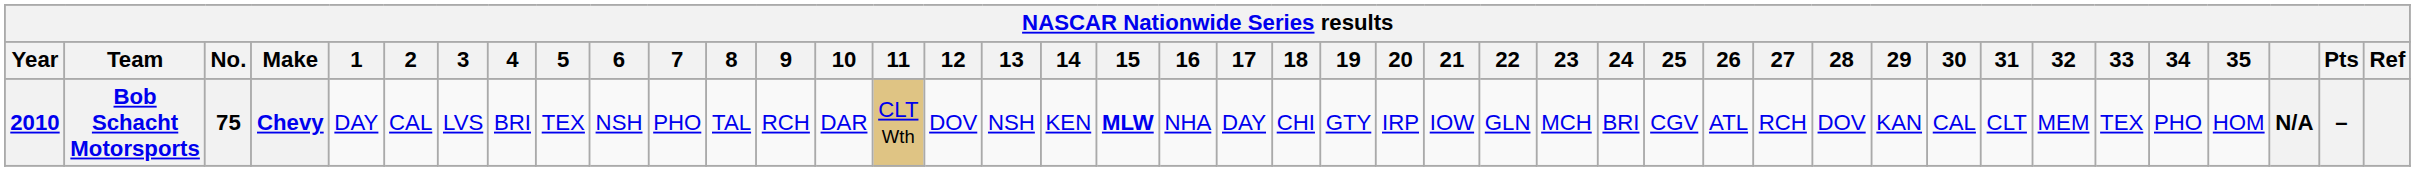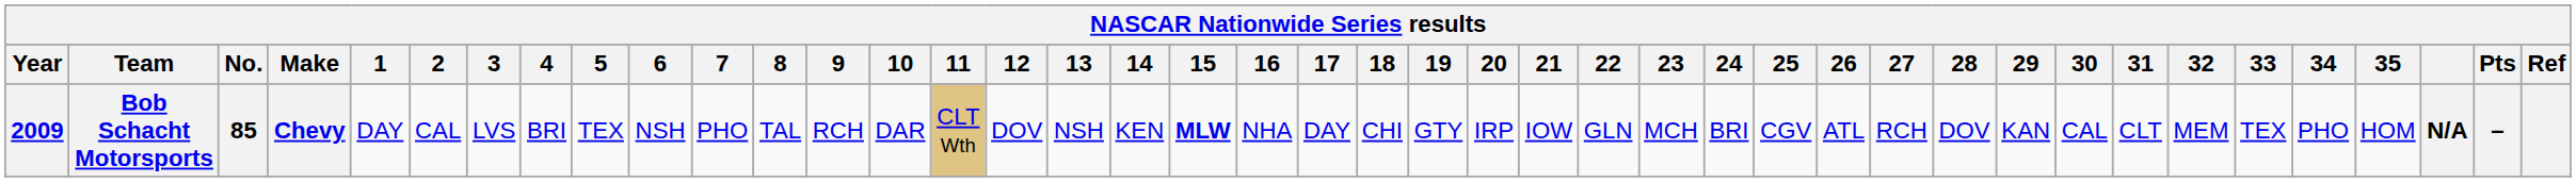 <table class="wikitable" style="text-align:center; font-size:75%">
 <tr>
 <th colspan=42><a href='#'>NASCAR Nationwide Series</a> results</th>
 </tr>
 <tr>
 <th>Year</th>
 <th>Team</th>
 <th>No.</th>
 <th>Make</th>
 <th>1</th>
 <th>2</th>
 <th>3</th>
 <th>4</th>
 <th>5</th>
 <th>6</th>
 <th>7</th>
 <th>8</th>
 <th>9</th>
 <th>10</th>
 <th>11</th>
 <th>12</th>
 <th>13</th>
 <th>14</th>
 <th>15</th>
 <th>16</th>
 <th>17</th>
 <th>18</th>
 <th>19</th>
 <th>20</th>
 <th>21</th>
 <th>22</th>
 <th>23</th>
 <th>24</th>
 <th>25</th>
 <th>26</th>
 <th>27</th>
 <th>28</th>
 <th>29</th>
 <th>30</th>
 <th>31</th>
 <th>32</th>
 <th>33</th>
 <th>34</th>
 <th>35</th>
 <th></th>
 <th>Pts</th>
 <th>Ref</th>
 </tr>
 <tr>
-<th><a href='#'>2010</a></th>
+<th><a href='#'>2009</a></th>
 <th><a href='#'>Bob Schacht Motorsports</a></th>
-<th>75</th>
+<th>85</th>
 <th><a href='#'>Chevy</a></th>
 <td><a href='#'>DAY</a></td>
 <td><a href='#'>CAL</a></td>
 <td><a href='#'>LVS</a></td>
 <td><a href='#'>BRI</a></td>
 <td><a href='#'>TEX</a></td>
 <td><a href='#'>NSH</a></td>
 <td><a href='#'>PHO</a></td>
 <td><a href='#'>TAL</a></td>
 <td><a href='#'>RCH</a></td>
 <td><a href='#'>DAR</a></td>
 <td style="background:#DFC484;"><a href='#'>CLT</a><br><small>Wth</small></td>
 <td><a href='#'>DOV</a></td>
 <td><a href='#'>NSH</a></td>
 <td><a href='#'>KEN</a></td>
 <td><strong><a href='#'>MLW</a></strong></td>
 <td><a href='#'>NHA</a></td>
 <td><a href='#'>DAY</a></td>
 <td><a href='#'>CHI</a></td>
 <td><a href='#'>GTY</a></td>
 <td><a href='#'>IRP</a></td>
 <td><a href='#'>IOW</a></td>
 <td><a href='#'>GLN</a></td>
 <td><a href='#'>MCH</a></td>
 <td><a href='#'>BRI</a></td>
 <td><a href='#'>CGV</a></td>
 <td><a href='#'>ATL</a></td>
 <td><a href='#'>RCH</a></td>
 <td><a href='#'>DOV</a></td>
 <td><a href='#'>KAN</a></td>
 <td><a href='#'>CAL</a></td>
 <td><a href='#'>CLT</a></td>
 <td><a href='#'>MEM</a></td>
 <td><a href='#'>TEX</a></td>
 <td><a href='#'>PHO</a></td>
 <td><a href='#'>HOM</a></td>
 <th>N/A</th>
 <th>–</th>
 <th></th>
 </tr>
 </table>
